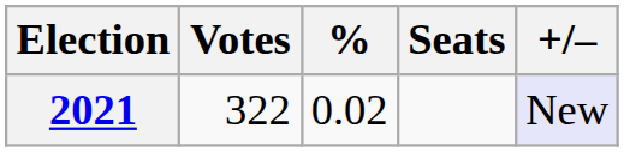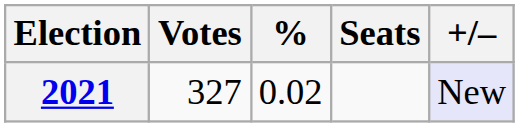 <table class="wikitable" style="text-align: right;">
 <tr>
 <th>Election</th>
 <th>Votes</th>
 <th>%</th>
 <th>Seats</th>
 <th>+/–</th>
 </tr>
 <tr>
 <th><a href='#'>2021</a></th>
-<td>322</td>
+<td>327</td>
 <td>0.02</td>
 <td></td>
 <td style="background: lavender;">New</td>
 </tr>
 </table>
